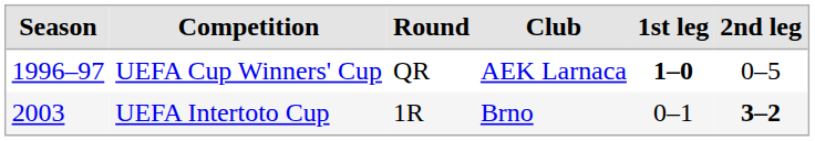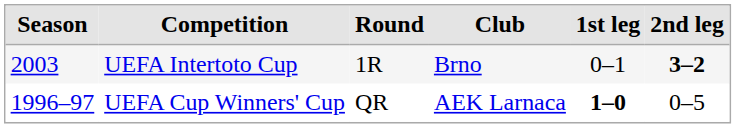 <table cellspacing="0" cellpadding="3" style="border:1px solid #AAAAAA;font-size:90%">
 <tr bgcolor="#E4E4E4">
 <th style="border-bottom:1px solid #AAAAAA">Season</th>
 <th style="border-bottom:1px solid #AAAAAA">Competition</th>
 <th style="border-bottom:1px solid #AAAAAA">Round</th>
 <th style="border-bottom:1px solid #AAAAAA">Club</th>
 <th style="border-bottom:1px solid #AAAAAA" align="center">1st leg</th>
 <th style="border-bottom:1px solid #AAAAAA" align="center">2nd leg</th>
 </tr>
+<tr style="background:#F5F5F5;">
+<td><a href='#'>2003</a></td>
+<td><a href='#'>UEFA Intertoto Cup</a></td>
+<td>1R</td>
+<td> <a href='#'>Brno</a></td>
+<td align="center">0–1</td>
+<td align="center"><strong>3–2</strong></td>
+</tr>
 <tr style="background:#FFFFFF;">
 <td><a href='#'>1996–97</a></td>
 <td><a href='#'>UEFA Cup Winners' Cup</a></td>
 <td>QR</td>
 <td> <a href='#'>AEK Larnaca</a></td>
 <td align="center"><strong>1–0</strong></td>
 <td align="center">0–5</td>
 </tr>
-<tr style="background:#F5F5F5;">
-<td><a href='#'>2003</a></td>
-<td><a href='#'>UEFA Intertoto Cup</a></td>
-<td>1R</td>
-<td> <a href='#'>Brno</a></td>
-<td align="center">0–1</td>
-<td align="center"><strong>3–2</strong></td>
-</tr>
 </table>
